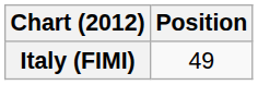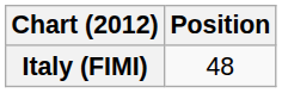 <table class="wikitable plainrowheaders" style="text-align:center">
 <tr>
 <th>Chart (2012)</th>
 <th>Position</th>
 </tr>
 <tr>
 <th scope="row">Italy (FIMI)</th>
-<td>49</td>
+<td>48</td>
 </tr>
 </table>
